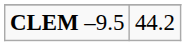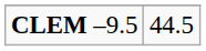 <table class="wikitable">
 <tr align="center">
 </tr>
 <tr align="center">
 <td><strong>CLEM</strong> –9.5</td>
-<td>44.2</td>
+<td>44.5</td>
 </tr>
 </table>
